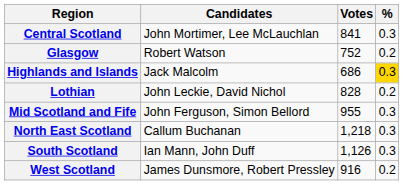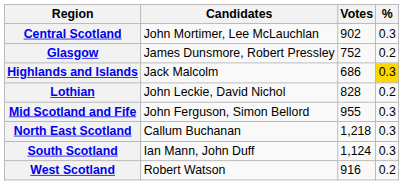 <table class="wikitable">
 <tr>
 <th>Region</th>
 <th>Candidates</th>
 <th>Votes</th>
 <th>%</th>
 </tr>
 <tr>
 <th><a href='#'>Central Scotland</a></th>
 <td>John Mortimer, Lee McLauchlan</td>
-<td>841</td>
+<td>902</td>
 <td>0.3</td>
 </tr>
 <tr>
 <th><a href='#'>Glasgow</a></th>
-<td>Robert Watson</td>
+<td>James Dunsmore, Robert Pressley</td>
 <td>752</td>
 <td>0.2</td>
 </tr>
 <tr>
 <th><a href='#'>Highlands and Islands</a></th>
 <td>Jack Malcolm</td>
 <td>686</td>
 <td style="background: gold;">0.3</td>
 </tr>
 <tr>
 <th><a href='#'>Lothian</a></th>
 <td>John Leckie, David Nichol</td>
 <td>828</td>
 <td>0.2</td>
 </tr>
 <tr>
 <th><a href='#'>Mid Scotland and Fife</a></th>
 <td>John Ferguson, Simon Bellord</td>
 <td>955</td>
 <td>0.3</td>
 </tr>
 <tr>
 <th><a href='#'>North East Scotland</a></th>
 <td>Callum Buchanan</td>
 <td>1,218</td>
 <td>0.3</td>
 </tr>
 <tr>
 <th><a href='#'>South Scotland</a></th>
 <td>Ian Mann, John Duff</td>
-<td>1,126</td>
+<td>1,124</td>
 <td>0.3</td>
 </tr>
 <tr>
 <th><a href='#'>West Scotland</a></th>
-<td>James Dunsmore, Robert Pressley</td>
+<td>Robert Watson</td>
 <td>916</td>
 <td>0.2</td>
 </tr>
 </table>
